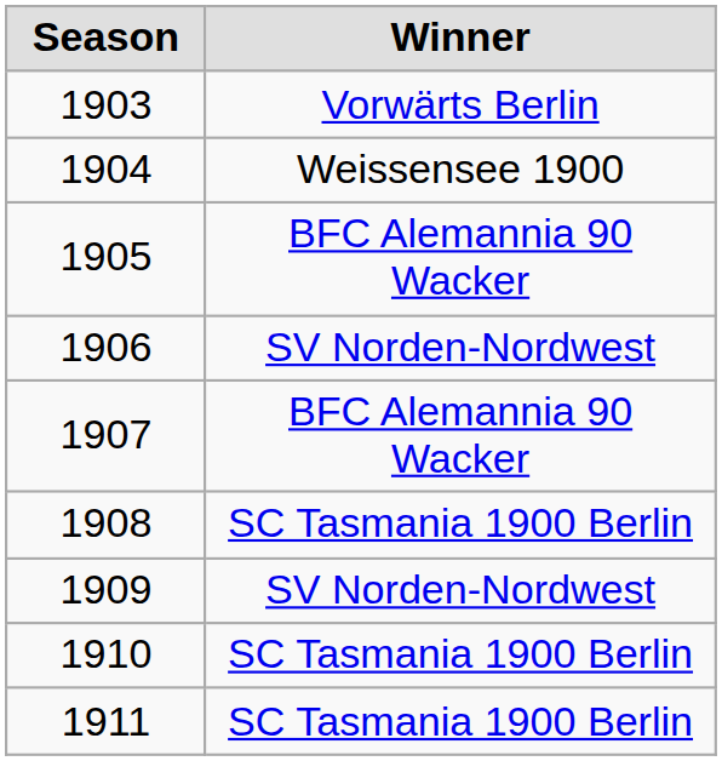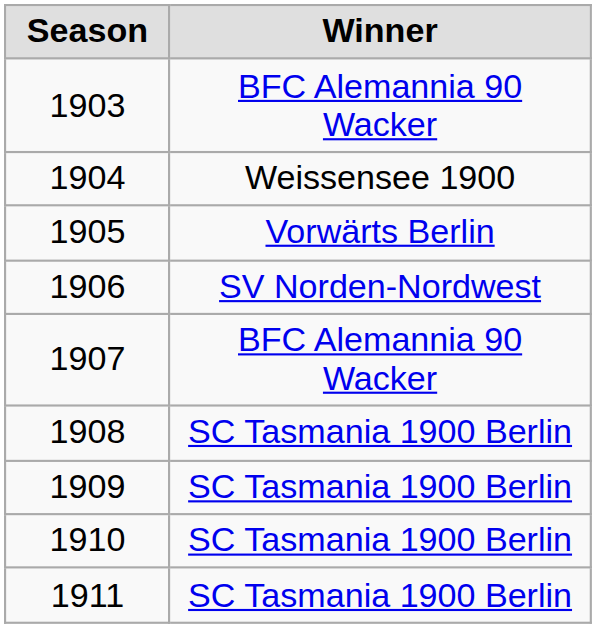 <table class="wikitable">
 <tr align="center" bgcolor="#dfdfdf">
 <td width="70"><strong>Season</strong></td>
 <td width="190"><strong>Winner</strong></td>
 </tr>
 <tr align="center">
 <td>1903</td>
-<td><a href='#'>Vorwärts Berlin</a></td>
+<td><a href='#'>BFC Alemannia 90 Wacker</a></td>
 </tr>
 <tr align="center">
 <td>1904</td>
 <td>Weissensee 1900</td>
 </tr>
 <tr align="center">
 <td>1905</td>
-<td><a href='#'>BFC Alemannia 90 Wacker</a></td>
+<td><a href='#'>Vorwärts Berlin</a></td>
 </tr>
 <tr align="center">
 <td>1906</td>
 <td><a href='#'>SV Norden-Nordwest</a></td>
 </tr>
 <tr align="center">
 <td>1907</td>
 <td><a href='#'>BFC Alemannia 90 Wacker</a></td>
 </tr>
 <tr align="center">
 <td>1908</td>
 <td><a href='#'>SC Tasmania 1900 Berlin</a></td>
 </tr>
 <tr align="center">
 <td>1909</td>
-<td><a href='#'>SV Norden-Nordwest</a></td>
+<td><a href='#'>SC Tasmania 1900 Berlin</a></td>
 </tr>
 <tr align="center">
 <td>1910</td>
 <td><a href='#'>SC Tasmania 1900 Berlin</a></td>
 </tr>
 <tr align="center">
 <td>1911</td>
 <td><a href='#'>SC Tasmania 1900 Berlin</a></td>
 </tr>
 </table>
